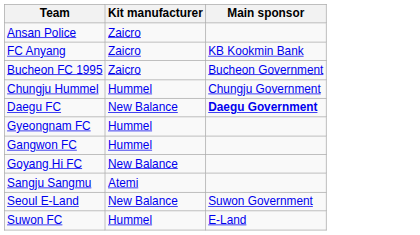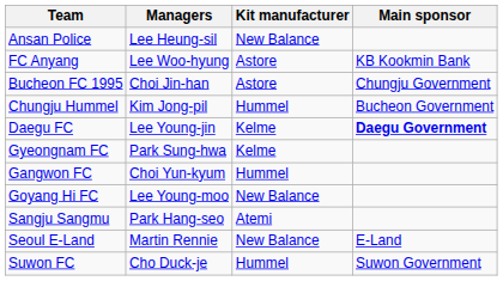 <table class="wikitable sortable" style="text-align: left;">
 <tr>
 <th>Team</th>
+<th>Managers</th>
 <th>Kit manufacturer</th>
 <th>Main sponsor</th>
 </tr>
 <tr>
 <td><a href='#'>Ansan Police</a></td>
-<td><a href='#'>Zaicro</a></td>
+<td> <a href='#'>Lee Heung-sil</a></td>
+<td><a href='#'>New Balance</a></td>
 <td></td>
 </tr>
 <tr>
 <td><a href='#'>FC Anyang</a></td>
-<td><a href='#'>Zaicro</a></td>
+<td> <a href='#'>Lee Woo-hyung</a></td>
+<td><a href='#'>Astore</a></td>
 <td><a href='#'>KB Kookmin Bank</a></td>
 </tr>
 <tr>
 <td><a href='#'>Bucheon FC 1995</a></td>
-<td><a href='#'>Zaicro</a></td>
+<td> <a href='#'>Choi Jin-han</a></td>
+<td><a href='#'>Astore</a></td>
+<td><a href='#'>Chungju Government</a></td>
+</tr>
+<tr>
+<td><a href='#'>Chungju Hummel</a></td>
+<td> <a href='#'>Kim Jong-pil</a></td>
+<td><a href='#'>Hummel</a></td>
 <td><a href='#'>Bucheon Government</a></td>
 </tr>
 <tr>
-<td><a href='#'>Chungju Hummel</a></td>
-<td><a href='#'>Hummel</a></td>
-<td><a href='#'>Chungju Government</a></td>
-</tr>
-<tr>
 <td><a href='#'>Daegu FC</a></td>
-<td><a href='#'>New Balance</a></td>
+<td> <a href='#'>Lee Young-jin</a></td>
+<td><a href='#'>Kelme</a></td>
 <td><strong><a href='#'>Daegu Government</a></strong></td>
 </tr>
 <tr>
 <td><a href='#'>Gyeongnam FC</a></td>
-<td><a href='#'>Hummel</a></td>
+<td> <a href='#'>Park Sung-hwa</a></td>
+<td><a href='#'>Kelme</a></td>
 <td></td>
 </tr>
 <tr>
 <td><a href='#'>Gangwon FC</a></td>
+<td> <a href='#'>Choi Yun-kyum</a></td>
 <td><a href='#'>Hummel</a></td>
 <td></td>
 </tr>
 <tr>
 <td><a href='#'>Goyang Hi FC</a></td>
+<td> <a href='#'>Lee Young-moo</a></td>
 <td><a href='#'>New Balance</a></td>
 <td></td>
 </tr>
 <tr>
 <td><a href='#'>Sangju Sangmu</a></td>
+<td> <a href='#'>Park Hang-seo</a></td>
 <td><a href='#'>Atemi</a></td>
 <td></td>
 </tr>
 <tr>
 <td><a href='#'>Seoul E-Land</a></td>
+<td> <a href='#'>Martin Rennie</a></td>
 <td><a href='#'>New Balance</a></td>
-<td><a href='#'>Suwon Government</a></td>
+<td><a href='#'>E-Land</a></td>
 </tr>
 <tr>
 <td><a href='#'>Suwon FC</a></td>
+<td> <a href='#'>Cho Duck-je</a></td>
 <td><a href='#'>Hummel</a></td>
-<td><a href='#'>E-Land</a></td>
+<td><a href='#'>Suwon Government</a></td>
 </tr>
 </table>
